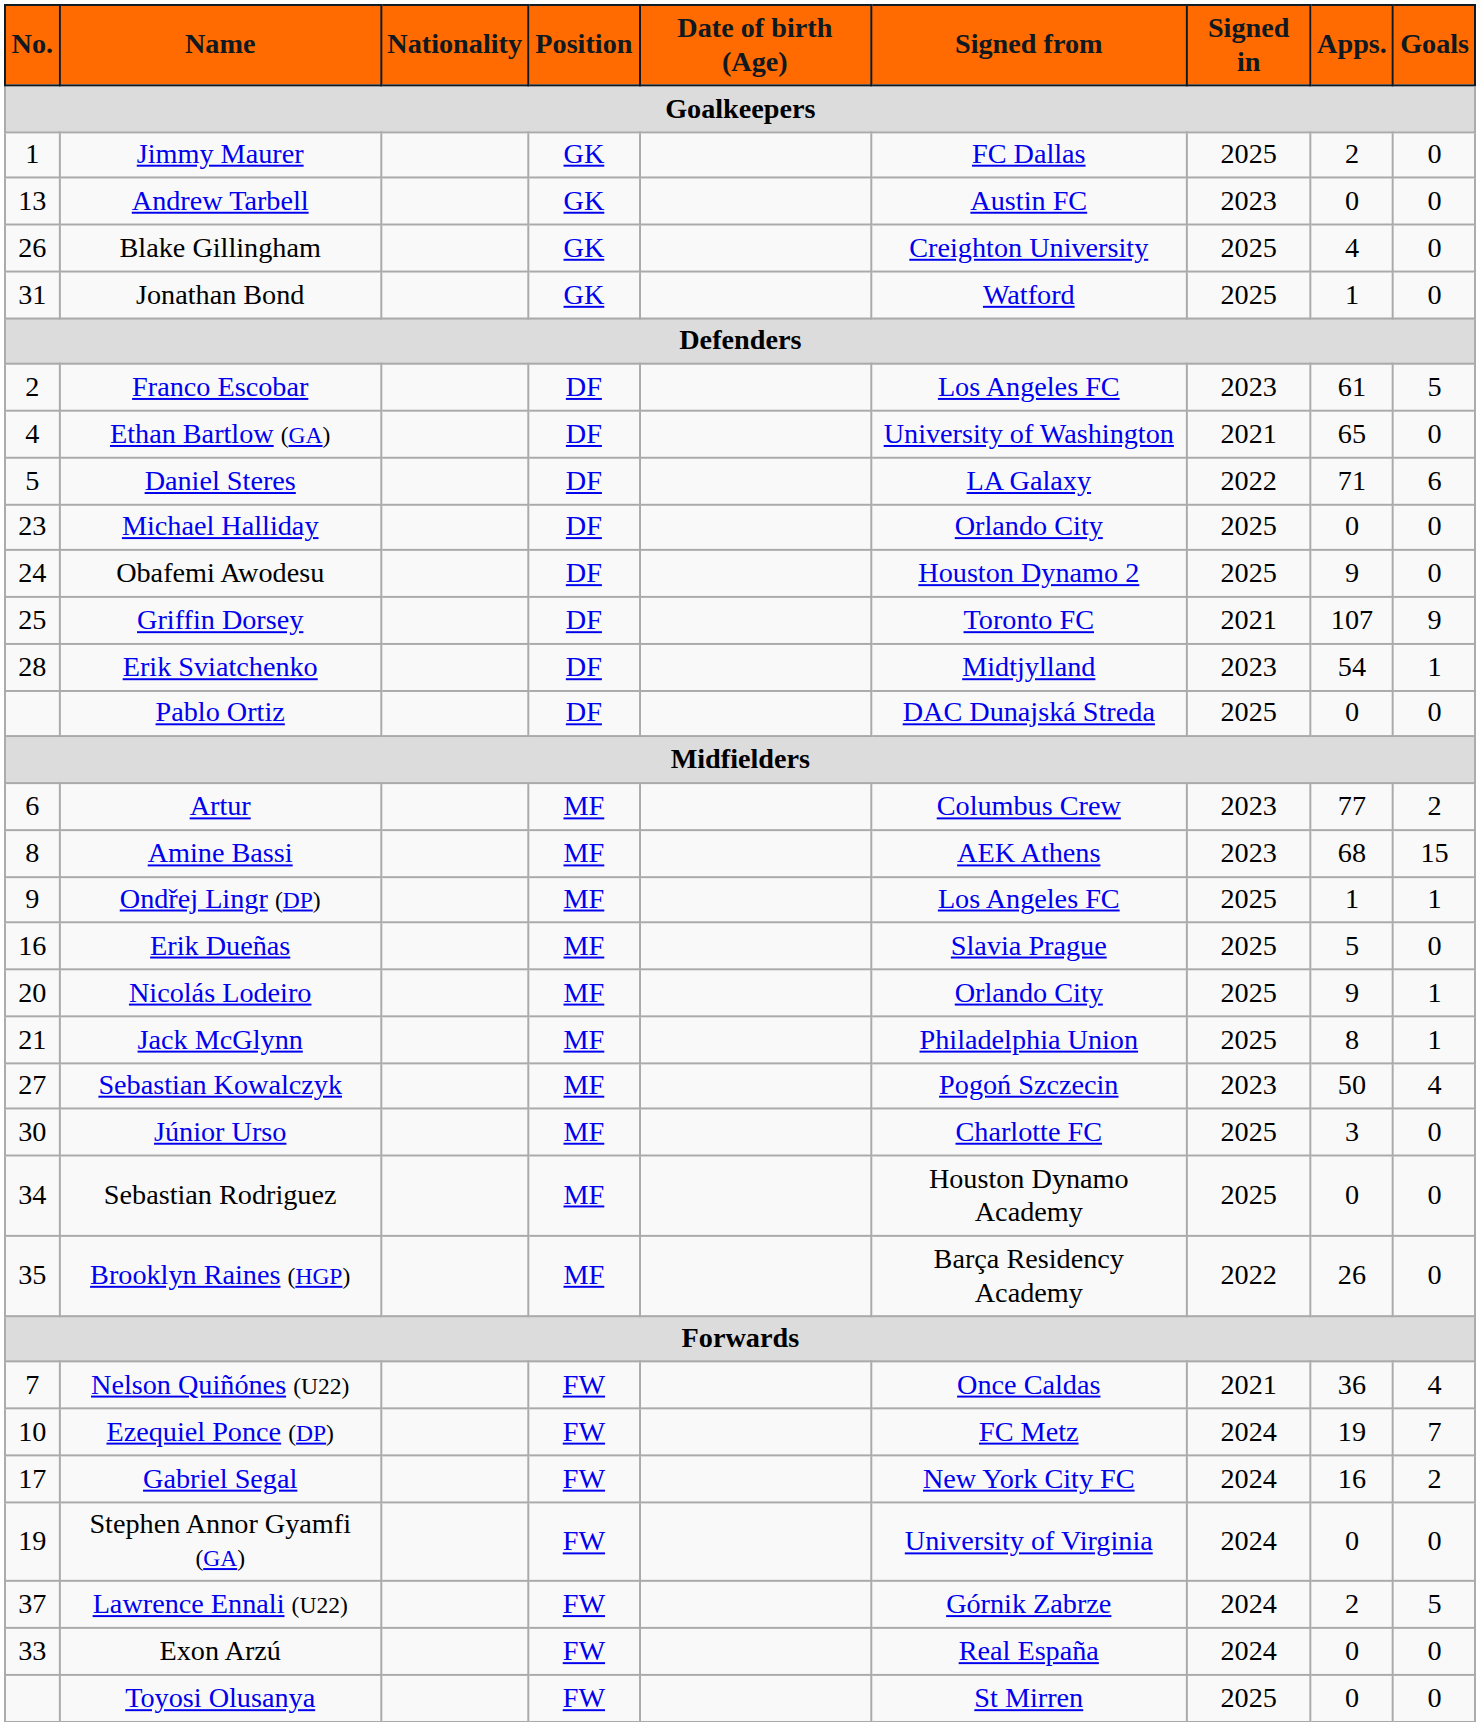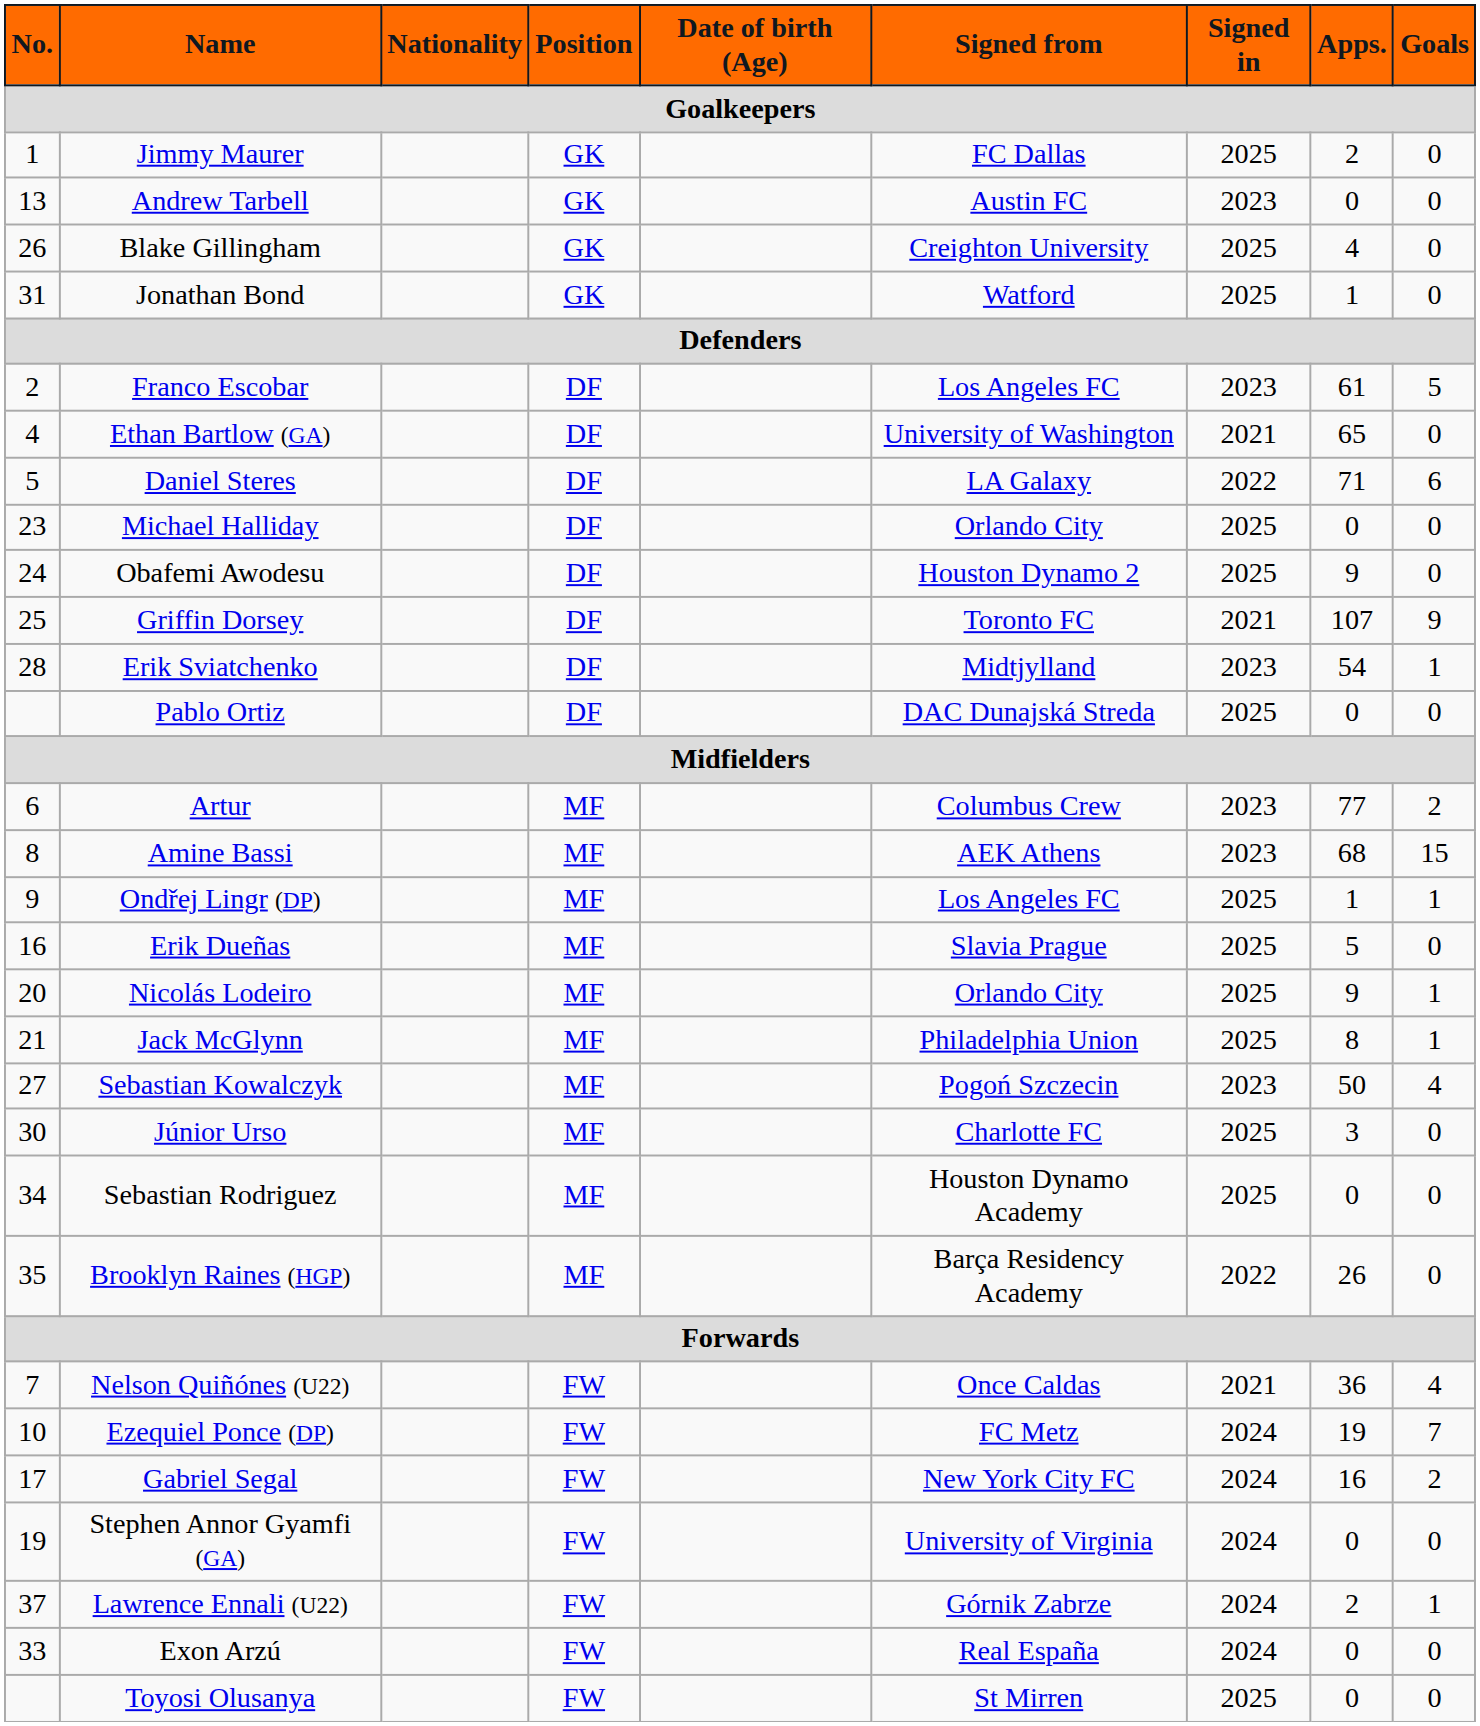 <table class="wikitable" style="text-align:center; font-size:90%; width:85%;">
 <tr>
 <th style="background:#FF6B00; color:#101820; border:1px solid #101820; text-align:center;">No.</th>
 <th style="background:#FF6B00; color:#101820; border:1px solid #101820">Name</th>
 <th style="background:#FF6B00; color:#101820; border:1px solid #101820">Nationality</th>
 <th style="background:#FF6B00; color:#101820; border:1px solid #101820">Position</th>
 <th style="background:#FF6B00; color:#101820; border:1px solid #101820">Date of birth (Age)</th>
 <th style="background:#FF6B00; color:#101820; border:1px solid #101820">Signed from</th>
 <th style="background:#FF6B00; color:#101820; border:1px solid #101820">Signed in</th>
 <th style="background:#FF6B00; color:#101820; border:1px solid #101820">Apps.</th>
 <th style="background:#FF6B00; color:#101820; border:1px solid #101820">Goals</th>
 </tr>
 <tr>
 <th colspan="9" style="background:#dcdcdc; text-align:center;">Goalkeepers</th>
 </tr>
 <tr>
 <td>1</td>
 <td><a href='#'>Jimmy Maurer</a></td>
 <td></td>
 <td><a href='#'>GK</a></td>
 <td></td>
 <td><a href='#'>FC Dallas</a></td>
 <td>2025</td>
 <td>2</td>
 <td>0</td>
 </tr>
 <tr>
 <td>13</td>
 <td><a href='#'>Andrew Tarbell</a></td>
 <td></td>
 <td><a href='#'>GK</a></td>
 <td></td>
 <td><a href='#'>Austin FC</a></td>
 <td>2023</td>
 <td>0</td>
 <td>0</td>
 </tr>
 <tr>
 <td>26</td>
 <td>Blake Gillingham</td>
 <td></td>
 <td><a href='#'>GK</a></td>
 <td></td>
 <td><a href='#'>Creighton University</a></td>
 <td>2025</td>
 <td>4</td>
 <td>0</td>
 </tr>
 <tr>
 <td>31</td>
 <td>Jonathan Bond</td>
 <td></td>
 <td><a href='#'>GK</a></td>
 <td></td>
 <td><a href='#'>Watford</a></td>
 <td>2025</td>
 <td>1</td>
 <td>0</td>
 </tr>
 <tr>
 <th colspan="9" style="background:#dcdcdc; text-align:center;">Defenders</th>
 </tr>
 <tr>
 <td>2</td>
 <td><a href='#'>Franco Escobar</a></td>
 <td></td>
 <td><a href='#'>DF</a></td>
 <td></td>
 <td><a href='#'>Los Angeles FC</a></td>
 <td>2023</td>
 <td>61</td>
 <td>5</td>
 </tr>
 <tr>
 <td>4</td>
 <td><a href='#'>Ethan Bartlow</a> <small>(<a href='#'>GA</a>)</small></td>
 <td></td>
 <td><a href='#'>DF</a></td>
 <td></td>
 <td><a href='#'>University of Washington</a></td>
 <td>2021</td>
 <td>65</td>
 <td>0</td>
 </tr>
 <tr>
 <td>5</td>
 <td><a href='#'>Daniel Steres</a></td>
 <td></td>
 <td><a href='#'>DF</a></td>
 <td></td>
 <td><a href='#'>LA Galaxy</a></td>
 <td>2022</td>
 <td>71</td>
 <td>6</td>
 </tr>
 <tr>
 <td>23</td>
 <td><a href='#'>Michael Halliday</a></td>
 <td></td>
 <td><a href='#'>DF</a></td>
 <td></td>
 <td><a href='#'>Orlando City</a></td>
 <td>2025</td>
 <td>0</td>
 <td>0</td>
 </tr>
 <tr>
 <td>24</td>
 <td>Obafemi Awodesu</td>
 <td></td>
 <td><a href='#'>DF</a></td>
 <td></td>
 <td><a href='#'>Houston Dynamo 2</a></td>
 <td>2025</td>
 <td>9</td>
 <td>0</td>
 </tr>
 <tr>
 <td>25</td>
 <td><a href='#'>Griffin Dorsey</a></td>
 <td></td>
 <td><a href='#'>DF</a></td>
 <td></td>
 <td><a href='#'>Toronto FC</a></td>
 <td>2021</td>
 <td>107</td>
 <td>9</td>
 </tr>
 <tr>
 <td>28</td>
 <td><a href='#'>Erik Sviatchenko</a></td>
 <td></td>
 <td><a href='#'>DF</a></td>
 <td></td>
 <td><a href='#'>Midtjylland</a></td>
 <td>2023</td>
 <td>54</td>
 <td>1</td>
 </tr>
 <tr>
 <td></td>
 <td><a href='#'>Pablo Ortiz</a></td>
 <td></td>
 <td><a href='#'>DF</a></td>
 <td></td>
 <td><a href='#'>DAC Dunajská Streda</a></td>
 <td>2025</td>
 <td>0</td>
 <td>0</td>
 </tr>
 <tr>
 <th colspan="9" style="background:#dcdcdc; text-align:center;">Midfielders</th>
 </tr>
 <tr>
 <td>6</td>
 <td><a href='#'>Artur</a></td>
 <td></td>
 <td><a href='#'>MF</a></td>
 <td></td>
 <td><a href='#'>Columbus Crew</a></td>
 <td>2023</td>
 <td>77</td>
 <td>2</td>
 </tr>
 <tr>
 <td>8</td>
 <td><a href='#'>Amine Bassi</a></td>
 <td></td>
 <td><a href='#'>MF</a></td>
 <td></td>
 <td><a href='#'>AEK Athens</a></td>
 <td>2023</td>
 <td>68</td>
 <td>15</td>
 </tr>
 <tr>
 <td>9</td>
 <td><a href='#'>Ondřej Lingr</a> <small>(<a href='#'>DP</a>)</small></td>
 <td></td>
 <td><a href='#'>MF</a></td>
 <td></td>
 <td><a href='#'>Los Angeles FC</a></td>
 <td>2025</td>
 <td>1</td>
 <td>1</td>
 </tr>
 <tr>
 <td>16</td>
 <td><a href='#'>Erik Dueñas</a></td>
 <td></td>
 <td><a href='#'>MF</a></td>
 <td></td>
 <td><a href='#'>Slavia Prague</a></td>
 <td>2025</td>
 <td>5</td>
 <td>0</td>
 </tr>
 <tr>
 <td>20</td>
 <td><a href='#'>Nicolás Lodeiro</a></td>
 <td></td>
 <td><a href='#'>MF</a></td>
 <td></td>
 <td><a href='#'>Orlando City</a></td>
 <td>2025</td>
 <td>9</td>
 <td>1</td>
 </tr>
 <tr>
 <td>21</td>
 <td><a href='#'>Jack McGlynn</a></td>
 <td></td>
 <td><a href='#'>MF</a></td>
 <td></td>
 <td><a href='#'>Philadelphia Union</a></td>
 <td>2025</td>
 <td>8</td>
 <td>1</td>
 </tr>
 <tr>
 <td>27</td>
 <td><a href='#'>Sebastian Kowalczyk</a></td>
 <td></td>
 <td><a href='#'>MF</a></td>
 <td></td>
 <td><a href='#'>Pogoń Szczecin</a></td>
 <td>2023</td>
 <td>50</td>
 <td>4</td>
 </tr>
 <tr>
 <td>30</td>
 <td><a href='#'>Júnior Urso</a></td>
 <td></td>
 <td><a href='#'>MF</a></td>
 <td></td>
 <td><a href='#'>Charlotte FC</a></td>
 <td>2025</td>
 <td>3</td>
 <td>0</td>
 </tr>
 <tr>
 <td>34</td>
 <td>Sebastian Rodriguez</td>
 <td></td>
 <td><a href='#'>MF</a></td>
 <td></td>
 <td>Houston Dynamo Academy</td>
 <td>2025</td>
 <td>0</td>
 <td>0</td>
 </tr>
 <tr>
 <td>35</td>
 <td><a href='#'>Brooklyn Raines</a> <small>(<a href='#'>HGP</a>)</small></td>
 <td></td>
 <td><a href='#'>MF</a></td>
 <td></td>
 <td>Barça Residency Academy</td>
 <td>2022</td>
 <td>26</td>
 <td>0</td>
 </tr>
 <tr>
 <th colspan="9" style="background:#dcdcdc; text-align:center;">Forwards</th>
 </tr>
 <tr>
 <td>7</td>
 <td><a href='#'>Nelson Quiñónes</a> <small>(U22)</small></td>
 <td></td>
 <td><a href='#'>FW</a></td>
 <td></td>
 <td><a href='#'>Once Caldas</a></td>
 <td>2021</td>
 <td>36</td>
 <td>4</td>
 </tr>
 <tr>
 <td>10</td>
 <td><a href='#'>Ezequiel Ponce</a> <small>(<a href='#'>DP</a>)</small></td>
 <td></td>
 <td><a href='#'>FW</a></td>
 <td></td>
 <td><a href='#'>FC Metz</a></td>
 <td>2024</td>
 <td>19</td>
 <td>7</td>
 </tr>
 <tr>
 <td>17</td>
 <td><a href='#'>Gabriel Segal</a></td>
 <td></td>
 <td><a href='#'>FW</a></td>
 <td></td>
 <td><a href='#'>New York City FC</a></td>
 <td>2024</td>
 <td>16</td>
 <td>2</td>
 </tr>
 <tr>
 <td>19</td>
 <td>Stephen Annor Gyamfi <small>(<a href='#'>GA</a>)</small></td>
 <td></td>
 <td><a href='#'>FW</a></td>
 <td></td>
 <td><a href='#'>University of Virginia</a></td>
 <td>2024</td>
 <td>0</td>
 <td>0</td>
 </tr>
 <tr>
 <td>37</td>
 <td><a href='#'>Lawrence Ennali</a> <small>(U22)</small></td>
 <td></td>
 <td><a href='#'>FW</a></td>
 <td></td>
 <td><a href='#'>Górnik Zabrze</a></td>
 <td>2024</td>
 <td>2</td>
-<td>5</td>
+<td>1</td>
 </tr>
 <tr>
 <td>33</td>
 <td>Exon Arzú</td>
 <td></td>
 <td><a href='#'>FW</a></td>
 <td></td>
 <td><a href='#'>Real España</a></td>
 <td>2024</td>
 <td>0</td>
 <td>0</td>
 </tr>
 <tr>
 <td></td>
 <td><a href='#'>Toyosi Olusanya</a></td>
 <td></td>
 <td><a href='#'>FW</a></td>
 <td></td>
 <td><a href='#'>St Mirren</a></td>
 <td>2025</td>
 <td>0</td>
 <td>0</td>
 </tr>
 </table>
